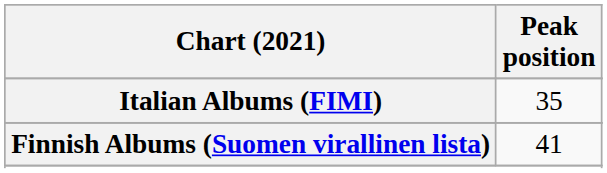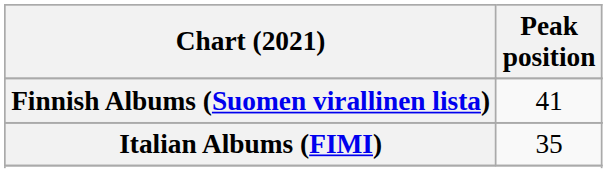 <table class="wikitable sortable plainrowheaders" style="text-align:center">
 <tr>
 <th scope="col">Chart (2021)</th>
 <th scope="col">Peak<br>position</th>
 </tr>
 <tr>
 </tr>
 <tr>
 </tr>
 <tr>
 </tr>
 <tr>
 </tr>
 <tr>
-<th scope="row">Italian Albums (<a href='#'>FIMI</a>)</th>
-<td>35</td>
+<th scope="row">Finnish Albums (<a href='#'>Suomen virallinen lista</a>)</th>
+<td>41</td>
 </tr>
 <tr>
 </tr>
 <tr>
 </tr>
 <tr>
-<th scope="row">Finnish Albums (<a href='#'>Suomen virallinen lista</a>)</th>
-<td>41</td>
+<th scope="row">Italian Albums (<a href='#'>FIMI</a>)</th>
+<td>35</td>
 </tr>
 <tr>
 </tr>
 <tr>
 </tr>
 <tr>
 </tr>
 <tr>
 </tr>
 <tr>
 </tr>
 <tr>
 </tr>
 <tr>
 </tr>
 <tr>
 </tr>
 <tr>
 </tr>
 <tr>
 </tr>
 <tr>
 </tr>
 <tr>
 </tr>
 </table>
